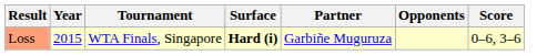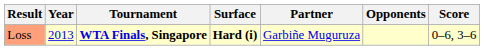 <table class="sortable wikitable">
 <tr>
 <th>Result</th>
 <th>Year</th>
 <th>Tournament</th>
 <th>Surface</th>
 <th>Partner</th>
 <th>Opponents</th>
 <th>Score</th>
 </tr>
 <tr bgcolor=#FFFFCC>
 <td bgcolor=ffa07a>Loss</td>
-<td><a href='#'>2015</a></td>
-<td><a href='#'>WTA Finals</a>, Singapore</td>
+<td><a href='#'>2013</a></td>
+<td><strong><a href='#'>WTA Finals</a>, Singapore</strong></td>
 <td><strong>Hard (i)</strong></td>
 <td> <a href='#'>Garbiñe Muguruza</a></td>
 <td></td>
 <td>0–6, 3–6</td>
 </tr>
 </table>
